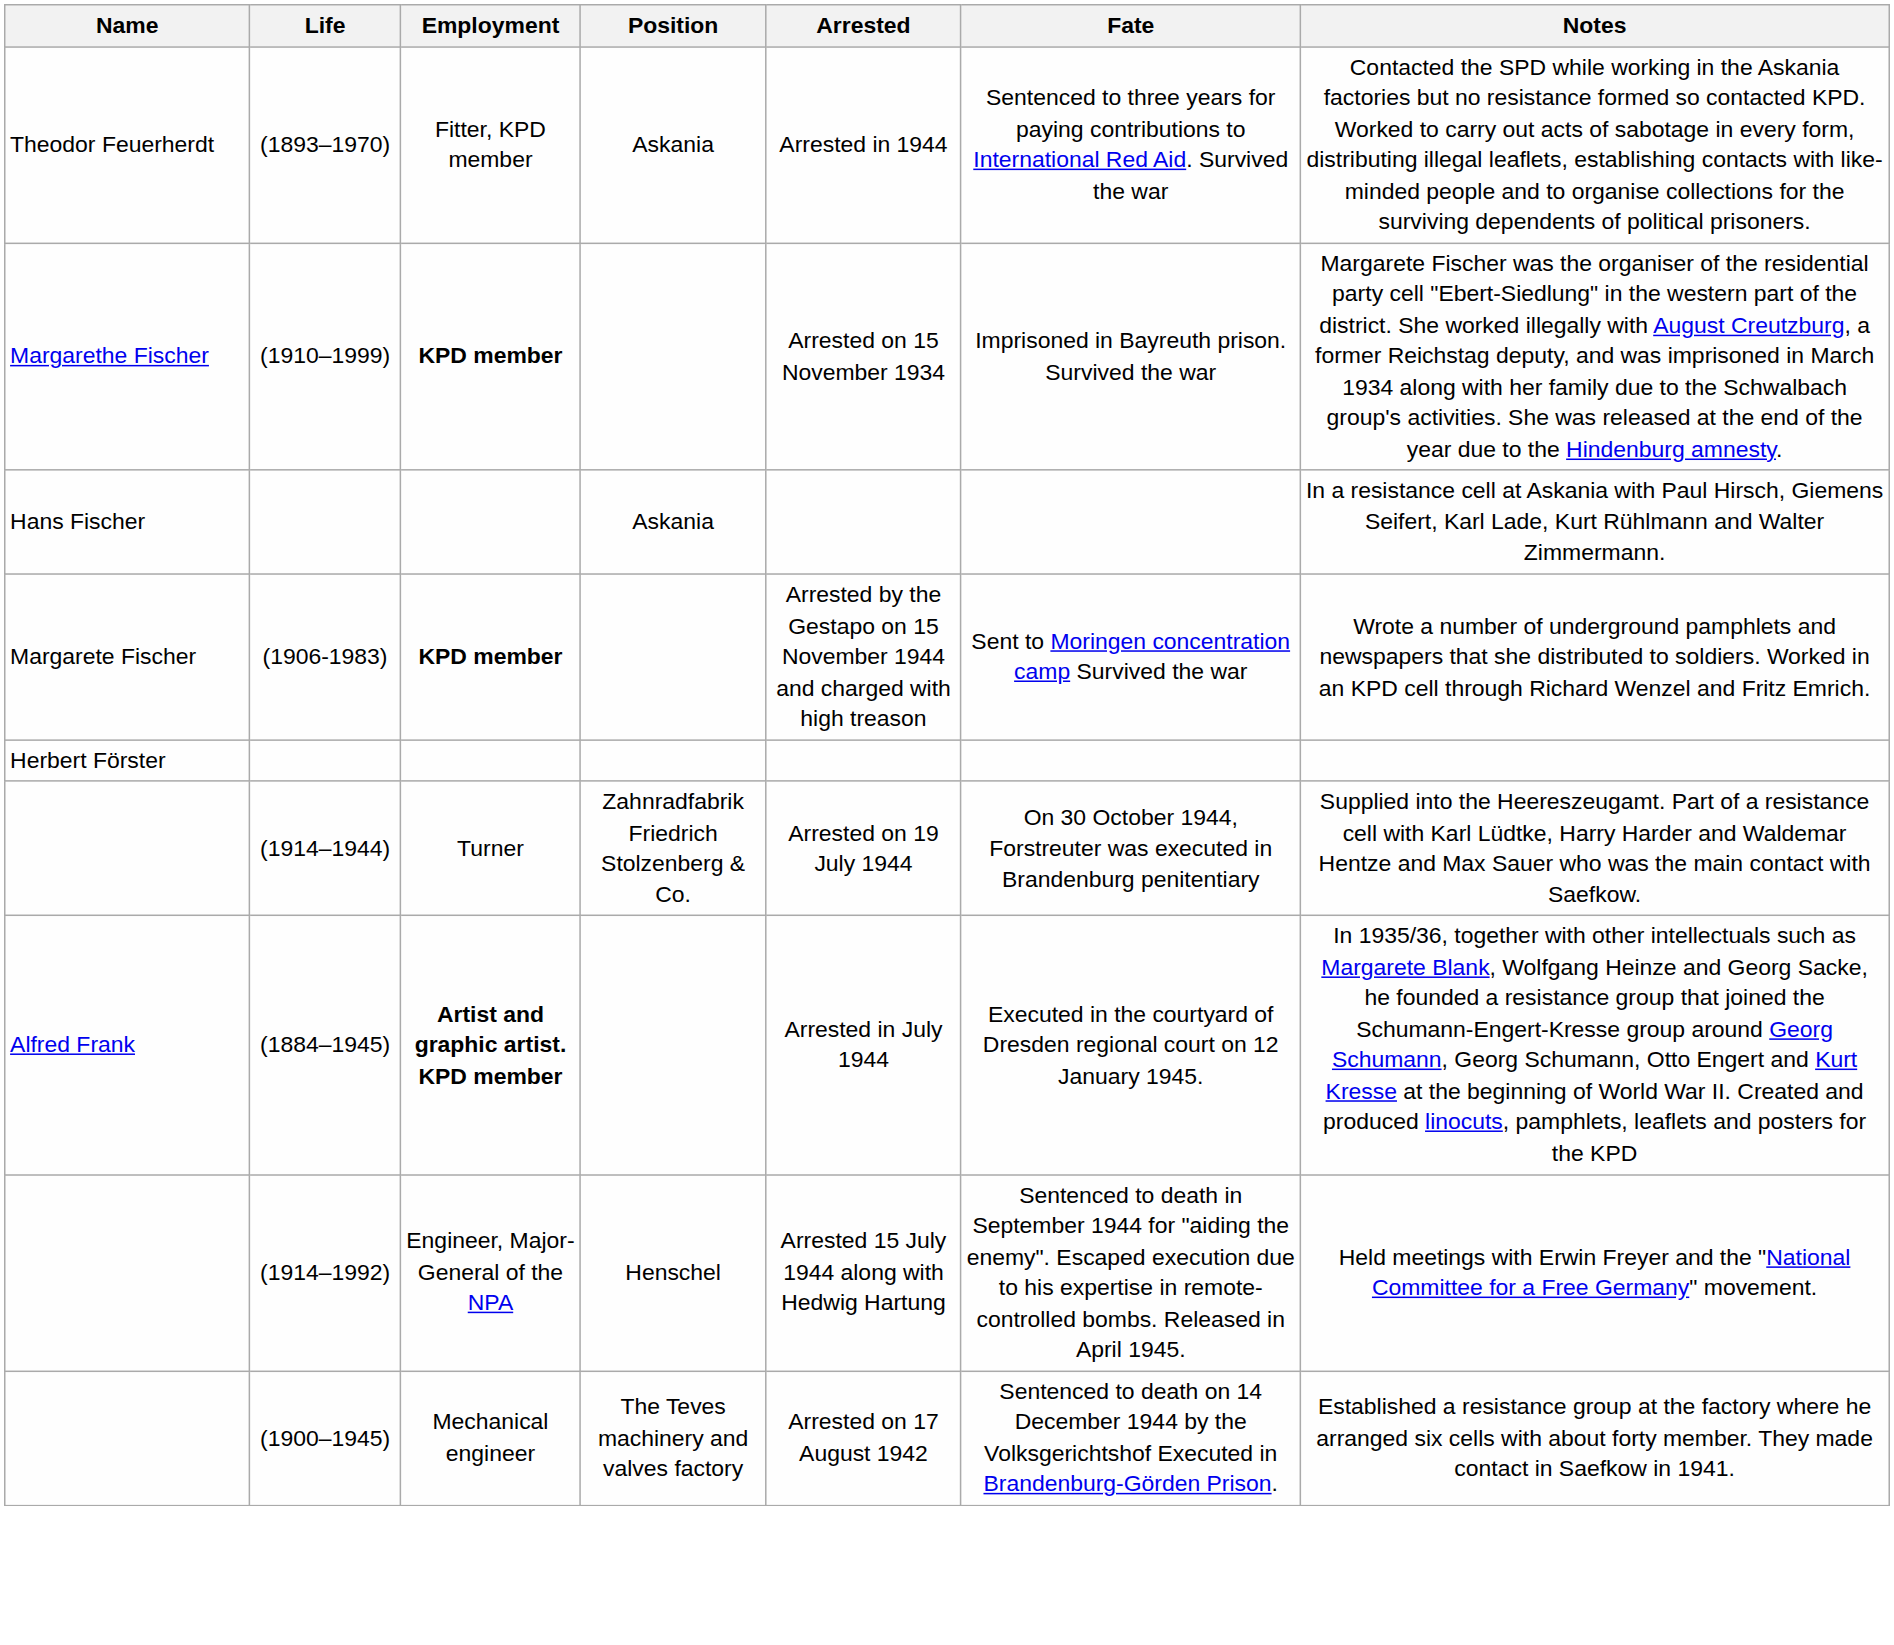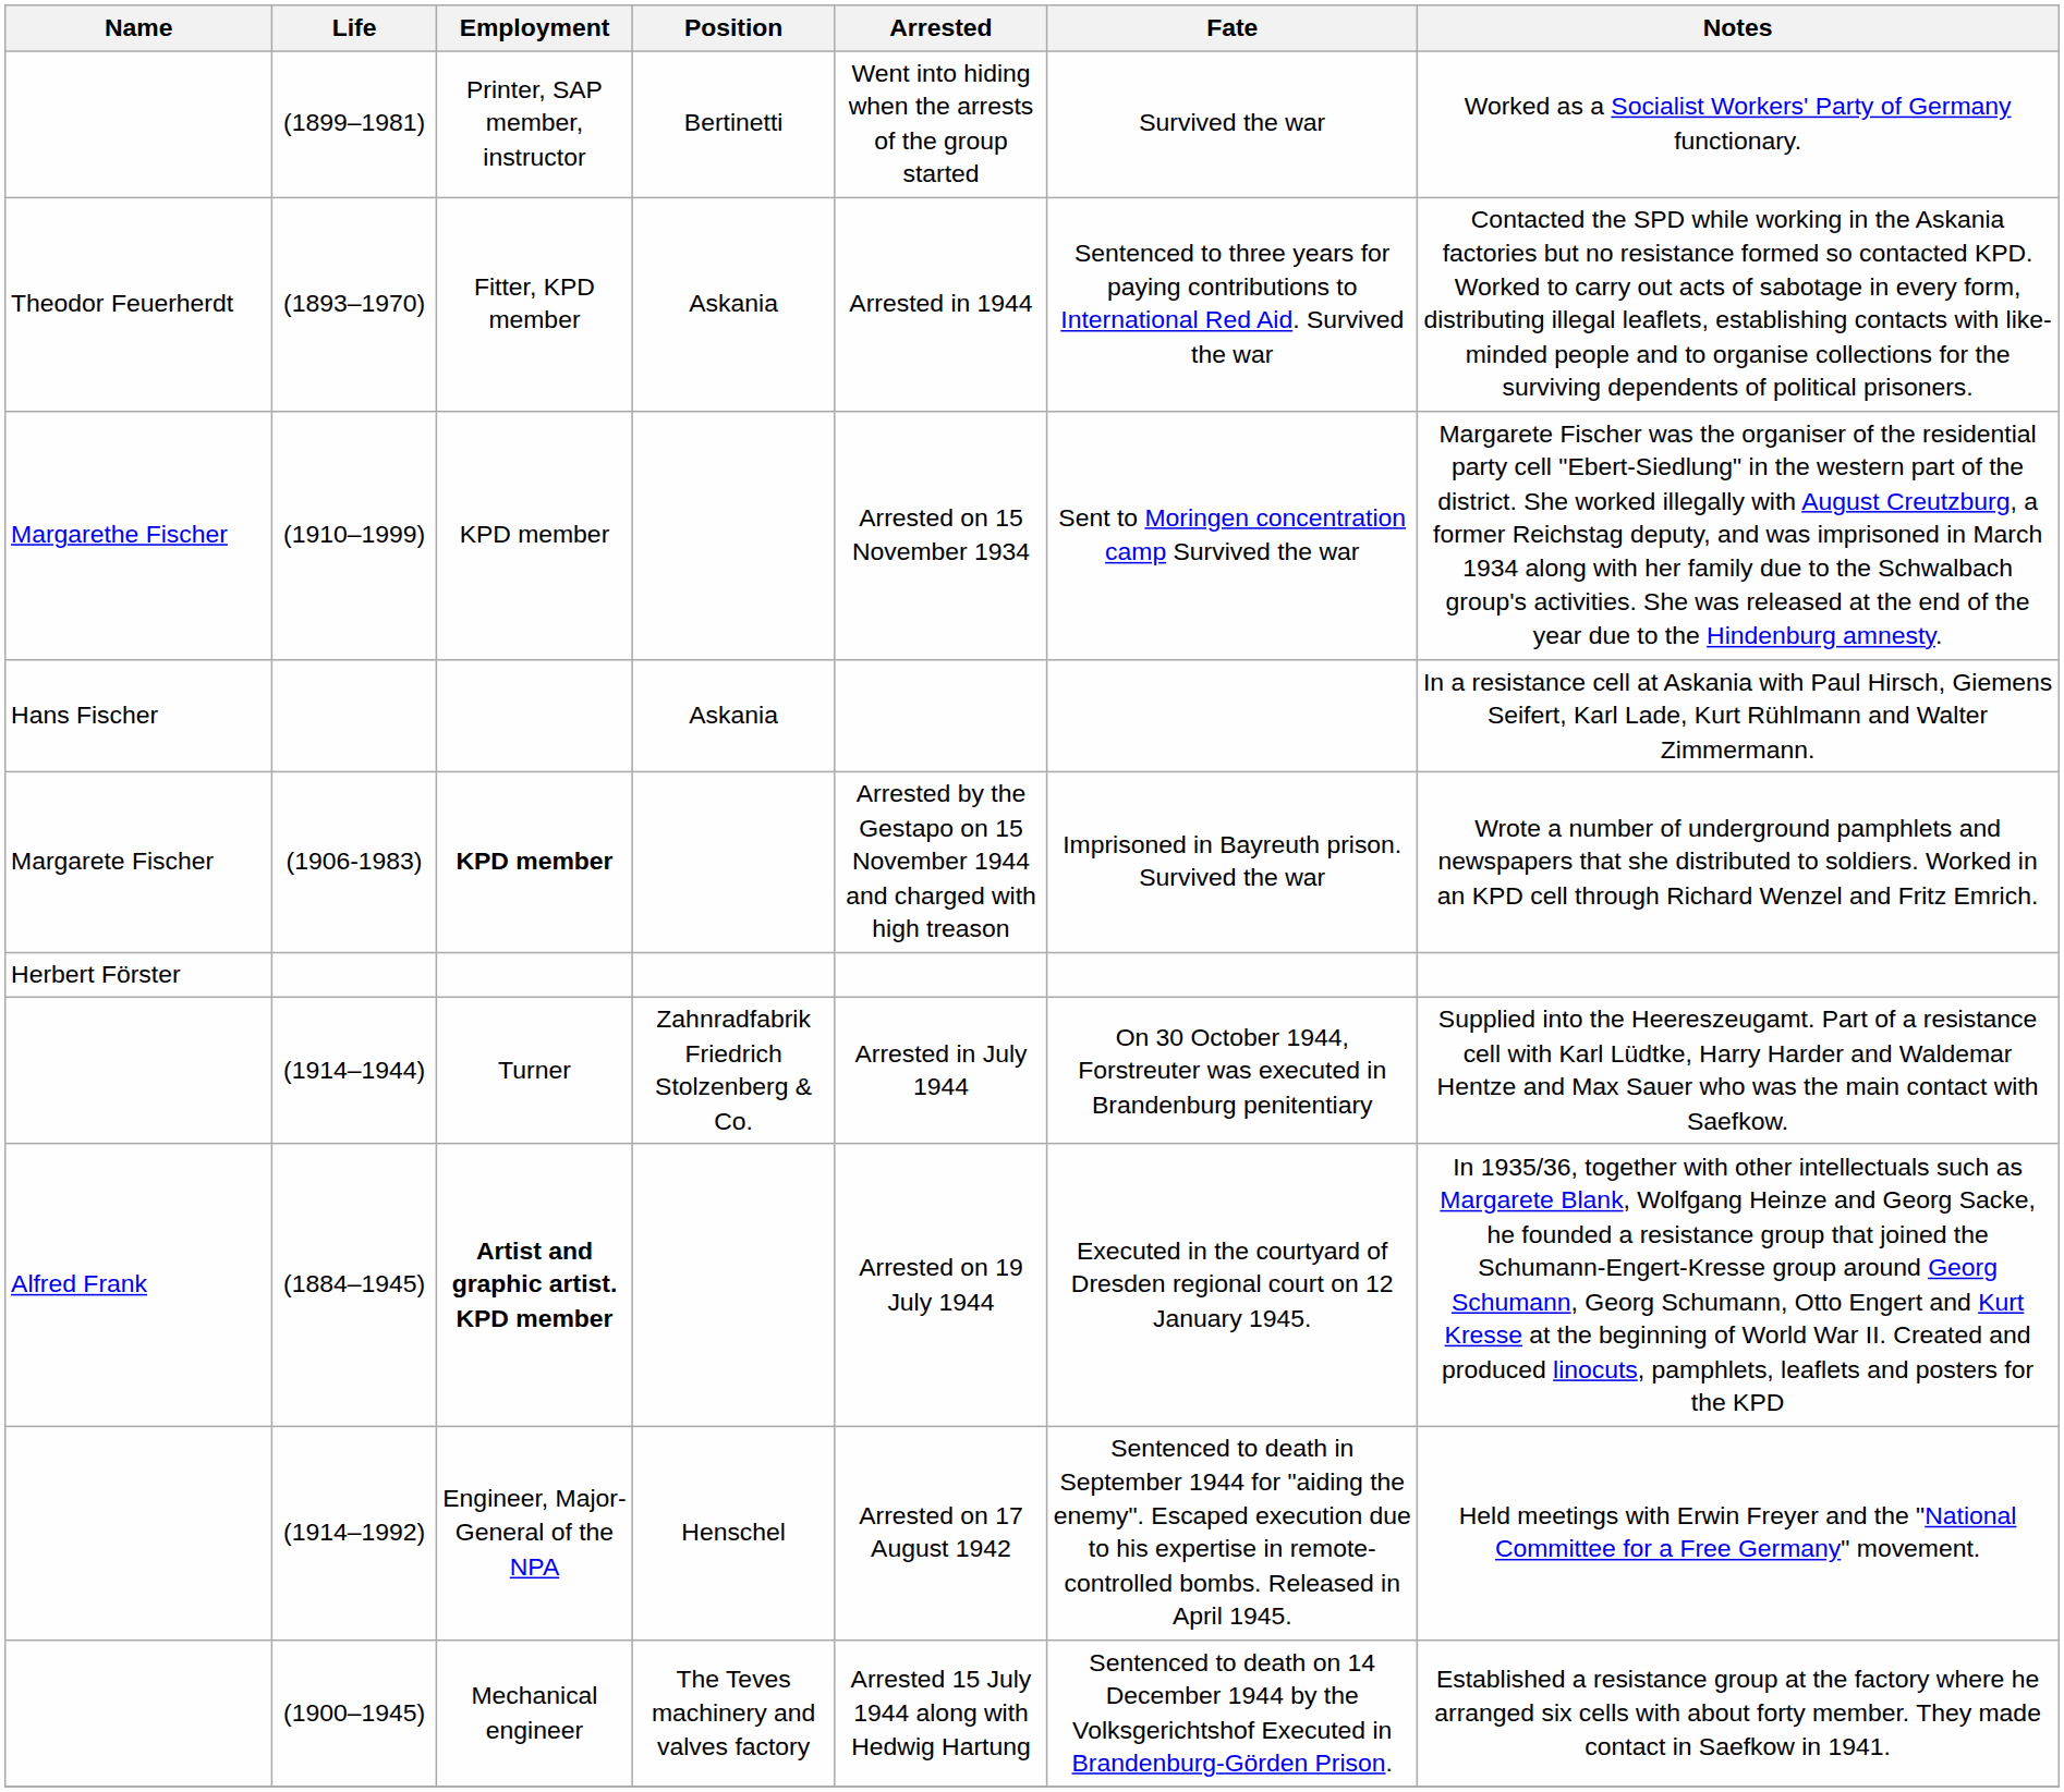 <table class="wikitable sortable" style="table-layout:fixed;background-color:#FEFEFE;font-size:95%;padding:0.30em;line-height:1.35em;">
 <tr>
 <th scope="col"  width=13%>Name</th>
 <th scope="col"  width=8%>Life</th>
 <th scope="col">Employment</th>
 <th scope="col">Position</th>
 <th scope="col">Arrested</th>
 <th scope="col">Fate</th>
 <th scope="col">Notes</th>
+</tr>
+<tr>
+<td></td>
+<td style="text-align: center;">(1899–1981)</td>
+<td style="text-align: center;">Printer, SAP member, instructor</td>
+<td style="text-align: center;">Bertinetti</td>
+<td style="text-align: center;">Went into hiding when the arrests of the group started</td>
+<td style="text-align: center;">Survived the war</td>
+<td style="text-align: center;">Worked as a <a href='#'>Socialist Workers' Party of Germany</a> functionary.</td>
 </tr>
 <tr>
 <td>Theodor Feuerherdt</td>
 <td style="text-align: center;">(1893–1970)</td>
 <td style="text-align: center;">Fitter, KPD member</td>
 <td style="text-align: center;">Askania</td>
 <td style="text-align: center;">Arrested in 1944</td>
 <td style="text-align: center;">Sentenced to three years for paying contributions to <a href='#'>International Red Aid</a>. Survived the war</td>
 <td style="text-align: center;">Contacted the SPD while working in the Askania factories but no resistance formed so contacted KPD. Worked to carry out acts of sabotage in every form,<br>distributing illegal leaflets, establishing contacts with like-minded people and to organise collections for the surviving dependents of political prisoners.</td>
 </tr>
 <tr>
 <td><a href='#'>Margarethe Fischer</a></td>
 <td style="text-align: center;">(1910–1999)</td>
-<td style="text-align: center;"><strong>KPD member</strong></td>
+<td style="text-align: center;">KPD member</td>
 <td style="text-align: center;"></td>
 <td style="text-align: center;">Arrested on 15 November 1934</td>
-<td style="text-align: center;">Imprisoned in Bayreuth prison. Survived the war</td>
+<td style="text-align: center;">Sent to <a href='#'>Moringen concentration camp</a> Survived the war</td>
 <td style="text-align: center;">Margarete Fischer was the organiser of the residential party cell "Ebert-Siedlung" in the western part of the district. She worked illegally with <a href='#'>August Creutzburg</a>, a former Reichstag deputy, and was imprisoned in March 1934 along with her family due to the Schwalbach group's activities. She was released at the end of the year due to the <a href='#'>Hindenburg amnesty</a>.</td>
 </tr>
 <tr>
 <td>Hans Fischer</td>
 <td style="text-align: center;"></td>
 <td style="text-align: center;"></td>
 <td style="text-align: center;">Askania</td>
 <td style="text-align: center;"></td>
 <td style="text-align: center;"></td>
 <td style="text-align: center;">In a resistance cell at Askania with Paul Hirsch, Giemens Seifert, Karl Lade, Kurt Rühlmann and Walter Zimmermann.</td>
 </tr>
 <tr>
 <td>Margarete Fischer</td>
 <td style="text-align: center;">(1906-1983)</td>
 <td style="text-align: center;"><strong>KPD member</strong></td>
 <td style="text-align: center;"></td>
 <td style="text-align: center;">Arrested by the Gestapo on 15 November 1944 and charged with high treason</td>
-<td style="text-align: center;">Sent to <a href='#'>Moringen concentration camp</a> Survived the war</td>
+<td style="text-align: center;">Imprisoned in Bayreuth prison. Survived the war</td>
 <td style="text-align: center;">Wrote a number of underground pamphlets and newspapers that she distributed to soldiers. Worked in an KPD cell through Richard Wenzel and Fritz Emrich.  </td>
 </tr>
 <tr>
 <td>Herbert Förster</td>
 <td style="text-align: center;"></td>
 <td style="text-align: center;"></td>
 <td style="text-align: center;"></td>
 <td style="text-align: center;"></td>
 <td style="text-align: center;"></td>
 <td style="text-align: center;"></td>
 </tr>
 <tr>
 <td></td>
 <td style="text-align: center;">(1914–1944)</td>
 <td style="text-align: center;">Turner</td>
 <td style="text-align: center;">Zahnradfabrik Friedrich Stolzenberg & Co.</td>
-<td style="text-align: center;">Arrested on 19 July 1944</td>
+<td style="text-align: center;">Arrested in July 1944</td>
 <td style="text-align: center;">On 30 October 1944, Forstreuter was executed in Brandenburg penitentiary</td>
 <td style="text-align: center;">Supplied into the Heereszeugamt. Part of a resistance cell with Karl Lüdtke, Harry Harder and Waldemar Hentze and Max Sauer who was the main contact with Saefkow.</td>
 </tr>
 <tr>
 <td><a href='#'>Alfred Frank</a></td>
 <td style="text-align: center;">(1884–1945)</td>
 <td style="text-align: center;"><strong>Artist and graphic artist. KPD member</strong></td>
 <td style="text-align: center;"></td>
-<td style="text-align: center;">Arrested in July 1944</td>
+<td style="text-align: center;">Arrested on 19 July 1944</td>
 <td style="text-align: center;">Executed in the courtyard of Dresden regional court on 12 January 1945.</td>
 <td style="text-align: center;">In 1935/36, together with other intellectuals such as <a href='#'>Margarete Blank</a>, Wolfgang Heinze and Georg Sacke, he founded a resistance group that joined the Schumann-Engert-Kresse group around <a href='#'>Georg Schumann</a>, Georg Schumann, Otto Engert and <a href='#'>Kurt Kresse</a> at the beginning of World War II. Created and produced <a href='#'>linocuts</a>, pamphlets, leaflets and posters for the KPD </td>
 </tr>
 <tr>
 <td></td>
 <td style="text-align: center;">(1914–1992)</td>
 <td style="text-align: center;">Engineer, Major-General of the <a href='#'>NPA</a></td>
 <td style="text-align: center;">Henschel</td>
-<td style="text-align: center;">Arrested 15 July 1944 along with Hedwig Hartung</td>
+<td style="text-align: center;">Arrested on 17 August 1942</td>
 <td style="text-align: center;">Sentenced to death in September 1944 for "aiding the enemy". Escaped execution due to his expertise in remote-controlled bombs. Released in April 1945.</td>
 <td style="text-align: center;">Held meetings with Erwin Freyer and the "<a href='#'>National Committee for a Free Germany</a>" movement.</td>
 </tr>
 <tr>
 <td></td>
 <td style="text-align: center;">(1900–1945)</td>
 <td style="text-align: center;">Mechanical engineer</td>
 <td style="text-align: center;">The Teves machinery and valves factory</td>
-<td style="text-align: center;">Arrested on 17 August 1942</td>
+<td style="text-align: center;">Arrested 15 July 1944 along with Hedwig Hartung</td>
 <td style="text-align: center;">Sentenced to death on 14 December 1944 by the Volksgerichtshof  Executed in <a href='#'>Brandenburg-Görden Prison</a>.</td>
 <td style="text-align: center;">Established a resistance group at the factory where he arranged six cells with about forty member. They made contact in Saefkow in 1941.</td>
 </tr>
 <tr>
 </tr>
 </table>
